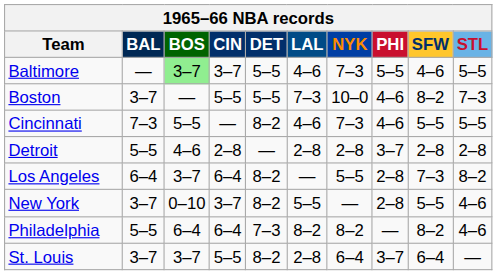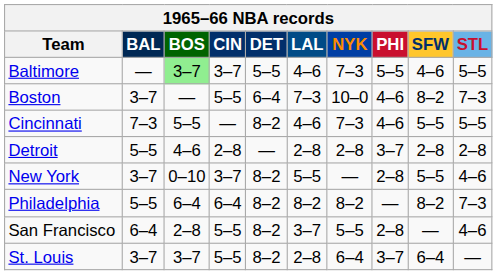 <table class="wikitable" style="font-size:95%; text-align:center;">
 <tr>
 <th colspan=10>1965–66 NBA records</th>
 </tr>
 <tr>
 <th width=100>Team</th>
 <th style="background:#002854;color:#FFFFFF;width=35">BAL</th>
 <th style="background:#006400;color:#FFFFFF;width=35">BOS</th>
 <th style="background:#012F6B;color:#FFFFFF;width=35">CIN</th>
 <th style="background:#012F6B;color:#FFFFFF;width=35">DET</th>
 <th style="background:#004B87;color:#FFFFFF;width=35">LAL</th>
 <th style="background:#003EA4;color:#FF8C00;width=35">NYK</th>
 <th style="background:#C90F2E;color:#FFFFFF;width=35">PHI</th>
 <th style="background:#FFC62C;color:#012F6B;width=35">SFW</th>
 <th style="background:#69B3E6;color:#C70F2E;width=35">STL</th>
 </tr>
 <tr>
 <td style="text-align:left;"><a href='#'>Baltimore</a></td>
 <td>—</td>
 <td style="background: lightgreen;">3–7</td>
 <td>3–7</td>
 <td>5–5</td>
 <td>4–6</td>
 <td>7–3</td>
 <td>5–5</td>
 <td>4–6</td>
 <td>5–5</td>
 </tr>
 <tr>
 <td style="text-align:left;"><a href='#'>Boston</a></td>
 <td>3–7</td>
 <td>—</td>
 <td>5–5</td>
-<td>5–5</td>
+<td>6–4</td>
 <td>7–3</td>
 <td>10–0</td>
 <td>4–6</td>
 <td>8–2</td>
 <td>7–3</td>
 </tr>
 <tr>
 <td style="text-align:left;"><a href='#'>Cincinnati</a></td>
 <td>7–3</td>
 <td>5–5</td>
 <td>—</td>
 <td>8–2</td>
 <td>4–6</td>
 <td>7–3</td>
 <td>4–6</td>
 <td>5–5</td>
 <td>5–5</td>
 </tr>
 <tr>
 <td style="text-align:left;"><a href='#'>Detroit</a></td>
 <td>5–5</td>
 <td>4–6</td>
 <td>2–8</td>
 <td>—</td>
 <td>2–8</td>
 <td>2–8</td>
 <td>3–7</td>
 <td>2–8</td>
 <td>2–8</td>
 </tr>
 <tr>
-<td style="text-align:left;"><a href='#'>Los Angeles</a></td>
-<td>6–4</td>
-<td>3–7</td>
-<td>6–4</td>
-<td>8–2</td>
-<td>—</td>
-<td>5–5</td>
-<td>2–8</td>
-<td>7–3</td>
-<td>8–2</td>
-</tr>
-<tr>
 <td style="text-align:left;"><a href='#'>New York</a></td>
 <td>3–7</td>
 <td>0–10</td>
 <td>3–7</td>
 <td>8–2</td>
 <td>5–5</td>
 <td>—</td>
 <td>2–8</td>
 <td>5–5</td>
 <td>4–6</td>
 </tr>
 <tr>
 <td style="text-align:left;"><a href='#'>Philadelphia</a></td>
 <td>5–5</td>
 <td>6–4</td>
 <td>6–4</td>
-<td>7–3</td>
+<td>8–2</td>
 <td>8–2</td>
 <td>8–2</td>
 <td>—</td>
 <td>8–2</td>
+<td>7–3</td>
+</tr>
+<tr>
+<td style="text-align:left;">San Francisco</td>
+<td>6–4</td>
+<td>2–8</td>
+<td>5–5</td>
+<td>8–2</td>
+<td>3–7</td>
+<td>5–5</td>
+<td>2–8</td>
+<td>—</td>
 <td>4–6</td>
 </tr>
 <tr>
 <td style="text-align:left;"><a href='#'>St. Louis</a></td>
 <td>3–7</td>
 <td>3–7</td>
 <td>5–5</td>
 <td>8–2</td>
 <td>2–8</td>
 <td>6–4</td>
 <td>3–7</td>
 <td>6–4</td>
 <td>—</td>
 </tr>
 </table>
